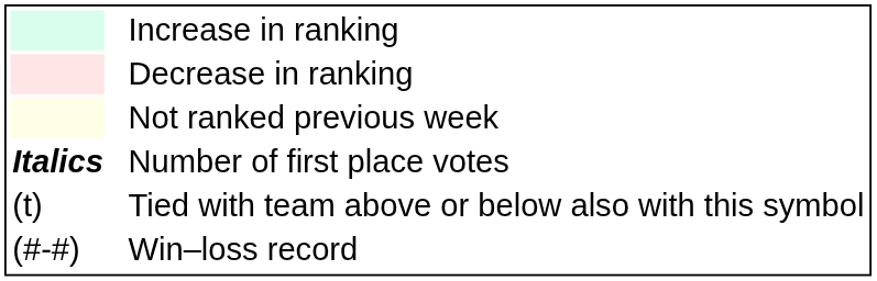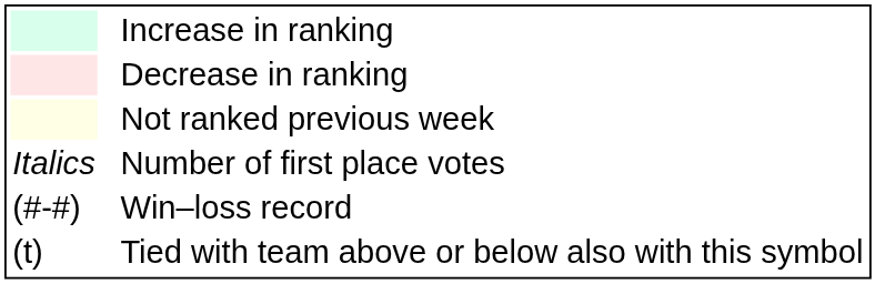 <table style="border:1px solid black;">
 <tr>
 <td style="background:#D8FFEB; width:20px;"></td>
 <td> </td>
 <td>Increase in ranking</td>
 </tr>
 <tr>
 <td style="background:#FFE6E6; width:20px;"></td>
 <td> </td>
 <td>Decrease in ranking</td>
 </tr>
 <tr>
 <td style="background:#FFFFE6; width:20px;"></td>
 <td> </td>
 <td>Not ranked previous week</td>
 </tr>
 <tr>
-<td><strong><em>Italics</em></strong></td>
+<td><em>Italics</em></td>
 <td> </td>
 <td>Number of first place votes</td>
+</tr>
+<tr>
+<td>(#-#)</td>
+<td> </td>
+<td>Win–loss record</td>
 </tr>
 <tr>
 <td>(t)</td>
 <td></td>
 <td>Tied with team above or below also with this symbol</td>
 </tr>
-<tr>
-<td>(#-#)</td>
-<td> </td>
-<td>Win–loss record</td>
-</tr>
 </table>
